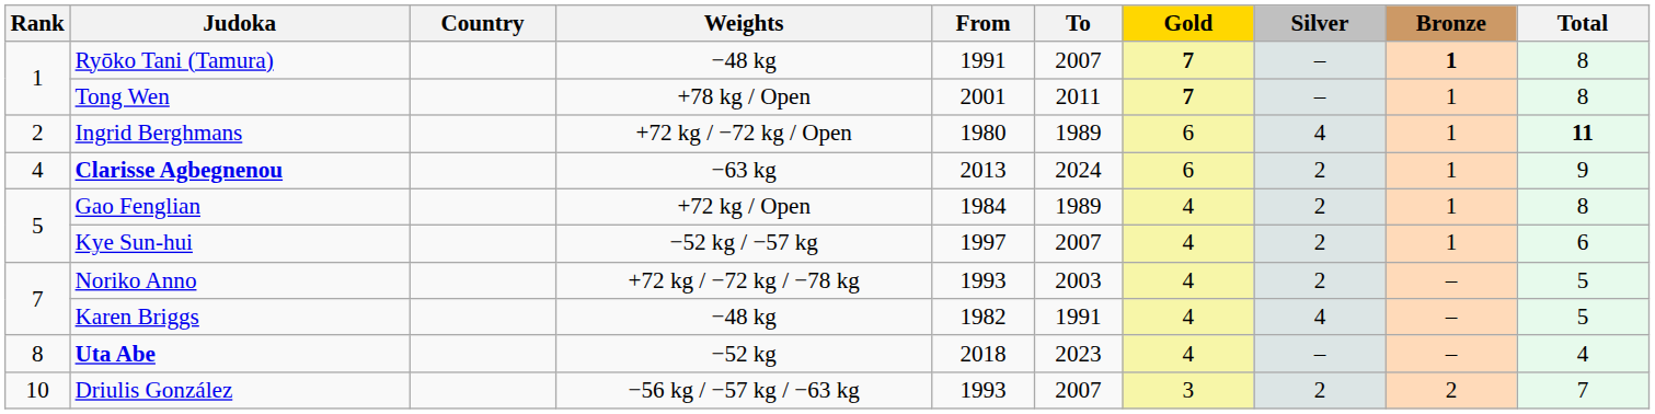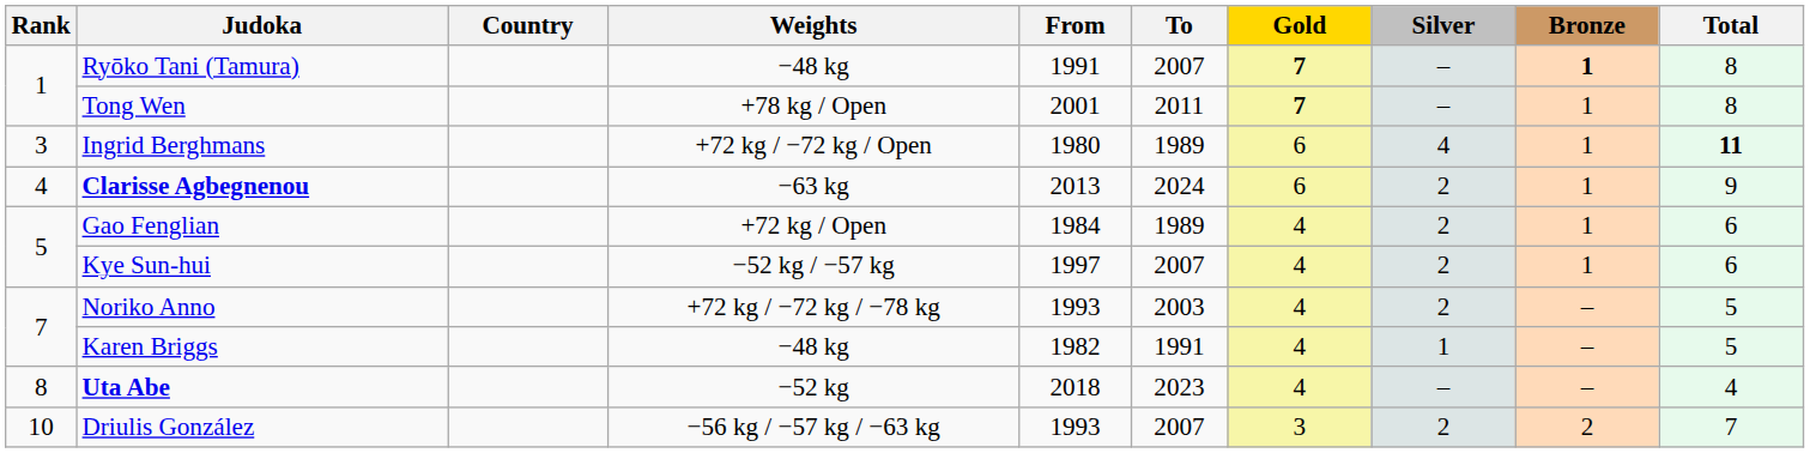 <table class="wikitable plainrowheaders" width=90% style="text-align:center;">
 <tr style="background-color:#EDEDED;">
 <th class="hintergrundfarbe5" style="width:1em">Rank</th>
 <th class="hintergrundfarbe5">Judoka</th>
 <th class="hintergrundfarbe5">Country</th>
 <th class="hintergrundfarbe5">Weights</th>
 <th class="hintergrundfarbe5">From</th>
 <th class="hintergrundfarbe5">To</th>
 <th style="background:    gold; width:8%">Gold</th>
 <th style="background:  silver; width:8%">Silver</th>
 <th style="background: #CC9966; width:8%">Bronze</th>
 <th class="hintergrundfarbe5" style="width:8%">Total</th>
 </tr>
 <tr>
 <td rowspan="2">1</td>
 <td align="left"><a href='#'>Ryōko Tani (Tamura)</a></td>
 <td align="left"></td>
 <td>−48 kg</td>
 <td>1991</td>
 <td>2007</td>
 <td bgcolor="#F7F6A8"><strong>7</strong></td>
 <td bgcolor="#DCE5E5">–</td>
 <td bgcolor="#FFDAB9"><strong>1</strong></td>
 <td bgcolor="#E7FAEC">8</td>
 </tr>
 <tr align="center">
 <td align="left"><a href='#'>Tong Wen</a></td>
 <td align="left"></td>
 <td>+78 kg / Open</td>
 <td>2001</td>
 <td>2011</td>
 <td bgcolor="#F7F6A8"><strong>7</strong></td>
 <td bgcolor="#DCE5E5">–</td>
 <td bgcolor="#FFDAB9">1</td>
 <td bgcolor="#E7FAEC">8</td>
 </tr>
 <tr align="center">
-<td>2</td>
+<td>3</td>
 <td align="left"><a href='#'>Ingrid Berghmans</a></td>
 <td align="left"></td>
 <td>+72 kg / −72 kg / Open</td>
 <td>1980</td>
 <td>1989</td>
 <td bgcolor="#F7F6A8">6</td>
 <td bgcolor="#DCE5E5">4</td>
 <td bgcolor="#FFDAB9">1</td>
 <td bgcolor="#E7FAEC"><strong>11</strong></td>
 </tr>
 <tr align="center">
 <td>4</td>
 <td align="left"><strong><a href='#'>Clarisse Agbegnenou</a></strong></td>
 <td align="left"></td>
 <td>−63 kg</td>
 <td>2013</td>
 <td>2024</td>
 <td bgcolor="#F7F6A8">6</td>
 <td bgcolor="#DCE5E5">2</td>
 <td bgcolor="#FFDAB9">1</td>
 <td bgcolor="#E7FAEC">9</td>
 </tr>
 <tr align="center">
 <td rowspan="2">5</td>
 <td align="left"><a href='#'>Gao Fenglian</a></td>
 <td align="left"></td>
 <td>+72 kg / Open</td>
 <td>1984</td>
 <td>1989</td>
 <td bgcolor="#F7F6A8">4</td>
 <td bgcolor="#DCE5E5">2</td>
 <td bgcolor="#FFDAB9">1</td>
-<td bgcolor="#E7FAEC">8</td>
+<td bgcolor="#E7FAEC">6</td>
 </tr>
 <tr align="center">
 <td align="left"><a href='#'>Kye Sun-hui</a></td>
 <td align="left"></td>
 <td>−52 kg / −57 kg</td>
 <td>1997</td>
 <td>2007</td>
 <td bgcolor="#F7F6A8">4</td>
 <td bgcolor="#DCE5E5">2</td>
 <td bgcolor="#FFDAB9">1</td>
 <td bgcolor="#E7FAEC">6</td>
 </tr>
 <tr align="center">
 <td rowspan="2">7</td>
 <td align="left"><a href='#'>Noriko Anno</a></td>
 <td align="left"></td>
 <td>+72 kg / −72 kg / −78 kg</td>
 <td>1993</td>
 <td>2003</td>
 <td bgcolor="#F7F6A8">4</td>
 <td bgcolor="#DCE5E5">2</td>
 <td bgcolor="#FFDAB9">–</td>
 <td bgcolor="#E7FAEC">5</td>
 </tr>
 <tr align="center">
 <td align="left"><a href='#'>Karen Briggs</a></td>
 <td align="left"></td>
 <td>−48 kg</td>
 <td>1982</td>
 <td>1991</td>
 <td bgcolor="#F7F6A8">4</td>
-<td bgcolor="#DCE5E5">4</td>
+<td bgcolor="#DCE5E5">1</td>
 <td bgcolor="#FFDAB9">–</td>
 <td bgcolor="#E7FAEC">5</td>
 </tr>
 <tr align="center">
 <td>8</td>
 <td align="left"><strong><a href='#'>Uta Abe</a></strong></td>
 <td align="left"></td>
 <td>−52 kg</td>
 <td>2018</td>
 <td>2023</td>
 <td bgcolor="#F7F6A8">4</td>
 <td bgcolor="#DCE5E5">–</td>
 <td bgcolor="#FFDAB9">–</td>
 <td bgcolor="#E7FAEC">4</td>
 </tr>
 <tr align="center">
 <td>10</td>
 <td align="left"><a href='#'>Driulis González</a></td>
 <td align="left"></td>
 <td>−56 kg / −57 kg / −63 kg</td>
 <td>1993</td>
 <td>2007</td>
 <td bgcolor="#F7F6A8">3</td>
 <td bgcolor="#DCE5E5">2</td>
 <td bgcolor="#FFDAB9">2</td>
 <td bgcolor="#E7FAEC">7</td>
 </tr>
 </table>
